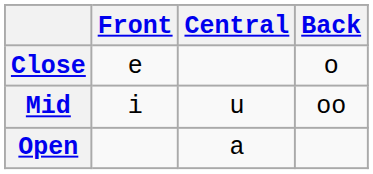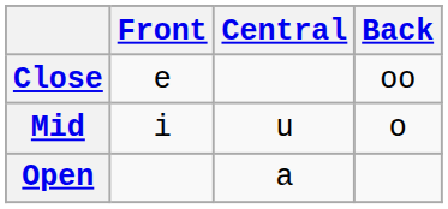 <table class="wikitable" style="text-align:center;">
 <tr>
 <th></th>
 <th><a href='#'>Front</a></th>
 <th><a href='#'>Central</a></th>
 <th><a href='#'>Back</a></th>
 </tr>
 <tr>
 <th><a href='#'>Close</a></th>
 <td>e </td>
 <td></td>
-<td>o </td>
+<td>oo </td>
 </tr>
 <tr>
 <th><a href='#'>Mid</a></th>
 <td>i </td>
 <td>u </td>
-<td>oo </td>
+<td>o </td>
 </tr>
 <tr>
 <th><a href='#'>Open</a></th>
 <td></td>
 <td>a </td>
 <td></td>
 </tr>
 </table>
